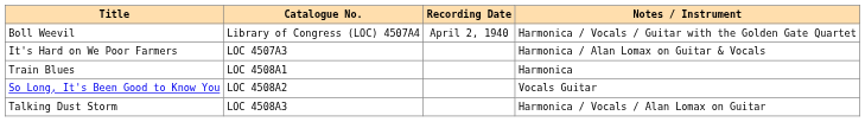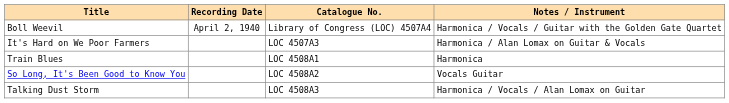 <table border="2" cellspacing="0" cellpadding="4" rules="all" class="hintergrundfarbe1 rahmenfarbe1" style="margin:1em 1em 1em 0; border-style:solid; border-width:1px; border-collapse:collapse; empty-cells:show; ">
 <tr bgcolor='#FFDEAD'>
 <th>Title</th>
+<th>Recording Date</th>
 <th>Catalogue No.</th>
-<th>Recording Date</th>
 <th>Notes / Instrument</th>
 </tr>
 <tr --->
 <td>Boll Weevil</td>
+<td align='center'>April 2, 1940</td>
 <td>Library of Congress (LOC) 4507A4</td>
-<td align='center'>April 2, 1940</td>
 <td>Harmonica / Vocals / Guitar with the Golden Gate Quartet</td>
 </tr>
 <tr --->
 <td>It's Hard on We Poor Farmers</td>
+<td></td>
 <td>LOC 4507A3</td>
-<td></td>
 <td>Harmonica / Alan Lomax on Guitar & Vocals</td>
 </tr>
 <tr --->
 <td>Train Blues</td>
+<td></td>
 <td>LOC 4508A1</td>
-<td></td>
 <td>Harmonica</td>
 </tr>
 <tr --->
 <td><a href='#'>So Long, It's Been Good to Know You</a></td>
+<td></td>
 <td>LOC 4508A2</td>
-<td></td>
 <td>Vocals Guitar</td>
 </tr>
 <tr --->
 <td>Talking Dust Storm</td>
+<td></td>
 <td>LOC 4508A3</td>
-<td></td>
 <td>Harmonica / Vocals / Alan Lomax on Guitar</td>
 </tr>
 </table>
